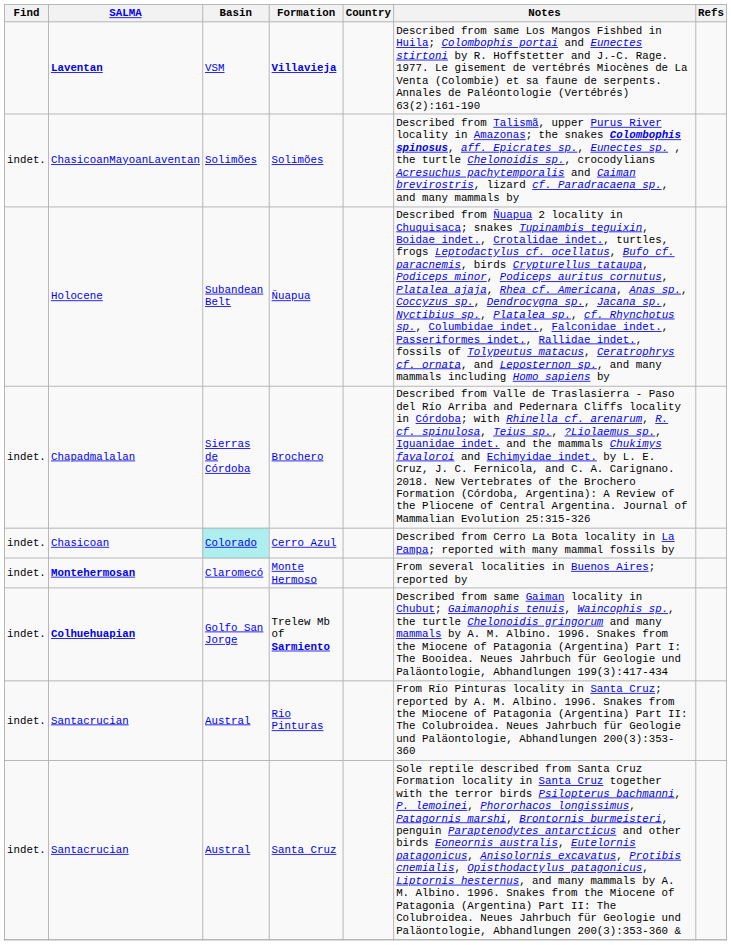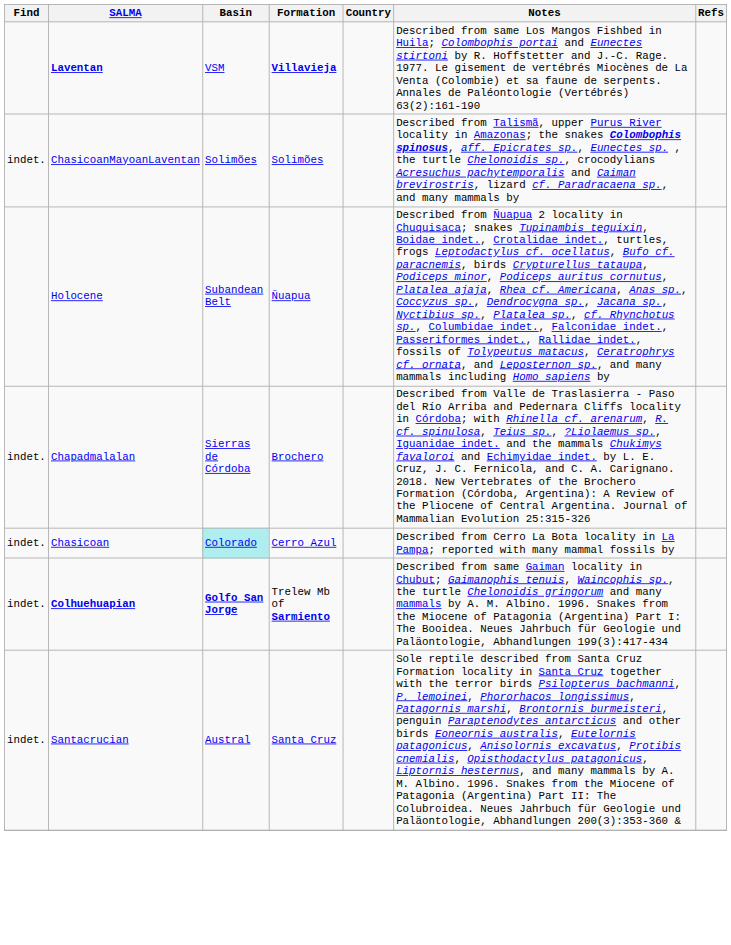 <table class="wikitable sortable mw-collapsible">
 <tr>
 <th>Find</th>
 <th><a href='#'>SALMA</a></th>
 <th>Basin</th>
 <th>Formation</th>
 <th>Country</th>
 <th>Notes</th>
 <th>Refs</th>
 </tr>
 <tr>
 <td></td>
 <td><strong><a href='#'>Laventan</a></strong></td>
 <td><a href='#'>VSM</a></td>
 <td><strong><a href='#'>Villavieja</a></strong></td>
 <td></td>
 <td>Described from same Los Mangos Fishbed in <a href='#'>Huila</a>; <em><a href='#'>Colombophis portai</a></em> and <em><a href='#'>Eunectes stirtoni</a></em> by R. Hoffstetter and J.-C. Rage. 1977. Le gisement de vertébrés Miocènes de La Venta (Colombie) et sa faune de serpents. Annales de Paléontologie (Vertébrés) 63(2):161-190</td>
 <td align="center"></td>
 </tr>
 <tr>
 <td>indet.</td>
 <td><a href='#'>Chasicoan</a><a href='#'>Mayoan</a><a href='#'>Laventan</a></td>
 <td><a href='#'>Solimões</a></td>
 <td><a href='#'>Solimões</a></td>
 <td></td>
 <td>Described from <a href='#'>Talismã</a>, upper <a href='#'>Purus River</a> locality in <a href='#'>Amazonas</a>; the snakes <strong><em><a href='#'>Colombophis spinosus</a></em></strong>, <em><a href='#'>aff. Epicrates sp.</a></em>, <em><a href='#'>Eunectes sp.</a></em> , the turtle <em><a href='#'>Chelonoidis sp.</a></em>, crocodylians <em><a href='#'>Acresuchus pachytemporalis</a></em> and <em><a href='#'>Caiman brevirostris</a></em>, lizard <em><a href='#'>cf. Paradracaena sp.</a></em>, and many mammals by </td>
 <td align="center"></td>
 </tr>
 <tr>
 <td></td>
 <td><a href='#'>Holocene</a></td>
 <td><a href='#'>Subandean Belt</a></td>
 <td><a href='#'>Ñuapua</a></td>
 <td></td>
 <td>Described from <a href='#'>Ñuapua</a> 2 locality in <a href='#'>Chuquisaca</a>; snakes <em><a href='#'>Tupinambis teguixin</a></em>,  <a href='#'>Boidae indet.</a>, <a href='#'>Crotalidae indet.</a>, turtles, frogs <em><a href='#'>Leptodactylus cf. ocellatus</a></em>, <em><a href='#'>Bufo cf. paracnemis</a></em>, birds <em><a href='#'>Crypturellus tataupa</a></em>, <em><a href='#'>Podiceps minor</a></em>, <em><a href='#'>Podiceps auritus cornutus</a></em>, <em><a href='#'>Platalea ajaja</a></em>, <em><a href='#'>Rhea cf. Americana</a></em>, <em><a href='#'>Anas sp.</a></em>, <em><a href='#'>Coccyzus sp.</a></em>, <em><a href='#'>Dendrocygna sp.</a></em>, <em><a href='#'>Jacana sp.</a></em>, <em><a href='#'>Nyctibius sp.</a></em>, <em><a href='#'>Platalea sp.</a></em>, <em><a href='#'>cf. Rhynchotus sp.</a></em>, <a href='#'>Columbidae indet.</a>, <a href='#'>Falconidae indet.</a>, <a href='#'>Passeriformes indet.</a>, <a href='#'>Rallidae indet.</a>, fossils of <em><a href='#'>Tolypeutus matacus</a></em>, <em><a href='#'>Ceratrophrys cf. ornata</a></em>, and <em><a href='#'>Leposternon sp.</a></em>, and many mammals including <em><a href='#'>Homo sapiens</a></em> by </td>
 <td align="center"></td>
 </tr>
 <tr>
 <td>indet.</td>
 <td><a href='#'>Chapadmalalan</a></td>
 <td><a href='#'>Sierras de Córdoba</a></td>
 <td><a href='#'>Brochero</a></td>
 <td></td>
 <td>Described from Valle de Traslasierra - Paso del Río Arriba and Pedernara Cliffs locality in <a href='#'>Córdoba</a>; with <em><a href='#'>Rhinella cf. arenarum</a></em>, <em><a href='#'>R. cf. spinulosa</a></em>, <em><a href='#'>Teius sp.</a></em>, <em><a href='#'>?Liolaemus sp.</a></em>, <a href='#'>Iguanidae indet.</a> and the mammals <em><a href='#'>Chukimys favaloroi</a></em> and <a href='#'>Echimyidae indet.</a> by L. E. Cruz, J. C. Fernicola, and C. A. Carignano. 2018. New Vertebrates of the Brochero Formation (Córdoba, Argentina): A Review of the Pliocene of Central Argentina. Journal of Mammalian Evolution 25:315-326</td>
 <td align="center"></td>
 </tr>
 <tr>
 <td>indet.</td>
 <td><a href='#'>Chasicoan</a></td>
 <td style="background: paleturquoise;"><a href='#'>Colorado</a></td>
 <td><a href='#'>Cerro Azul</a></td>
 <td></td>
 <td>Described from Cerro La Bota locality in <a href='#'>La Pampa</a>; reported with many mammal fossils by </td>
 <td align="center"></td>
 </tr>
 <tr>
 <td>indet.</td>
-<td><strong><a href='#'>Montehermosan</a></strong></td>
-<td><a href='#'>Claromecó</a></td>
-<td><a href='#'>Monte Hermoso</a></td>
-<td></td>
-<td>From several localities in <a href='#'>Buenos Aires</a>; reported by </td>
-<td align="center"></td>
-</tr>
-<tr>
-<td>indet.</td>
 <td><strong><a href='#'>Colhuehuapian</a></strong></td>
-<td><a href='#'>Golfo San Jorge</a></td>
+<td><strong><a href='#'>Golfo San Jorge</a></strong></td>
 <td>Trelew Mb of <strong><a href='#'>Sarmiento</a></strong></td>
 <td></td>
 <td>Described from same <a href='#'>Gaiman</a> locality in <a href='#'>Chubut</a>; <em><a href='#'>Gaimanophis tenuis</a></em>, <em><a href='#'>Waincophis sp.</a></em>, the turtle <em><a href='#'>Chelonoidis gringorum</a></em> and many <a href='#'>mammals</a> by A. M. Albino. 1996. Snakes from the Miocene of Patagonia (Argentina) Part I: The Booidea. Neues Jahrbuch für Geologie und Paläontologie, Abhandlungen 199(3):417-434</td>
-<td align="center"></td>
-</tr>
-<tr>
-<td>indet.</td>
-<td><a href='#'>Santacrucian</a></td>
-<td><a href='#'>Austral</a></td>
-<td><a href='#'>Rio Pinturas</a></td>
-<td></td>
-<td>From Río Pinturas locality in <a href='#'>Santa Cruz</a>; reported by A. M. Albino. 1996. Snakes from the Miocene of Patagonia (Argentina) Part II: The Colubroidea. Neues Jahrbuch für Geologie und Paläontologie, Abhandlungen 200(3):353-360</td>
 <td align="center"></td>
 </tr>
 <tr>
 <td>indet.</td>
 <td><a href='#'>Santacrucian</a></td>
 <td><a href='#'>Austral</a></td>
 <td><a href='#'>Santa Cruz</a></td>
 <td></td>
 <td>Sole reptile described from Santa Cruz Formation locality in <a href='#'>Santa Cruz</a> together with the terror birds <em><a href='#'>Psilopterus bachmanni</a></em>, <em><a href='#'>P. lemoinei</a></em>, <em><a href='#'>Phororhacos longissimus</a></em>, <em><a href='#'>Patagornis marshi</a></em>, <em><a href='#'>Brontornis burmeisteri</a></em>, penguin <em><a href='#'>Paraptenodytes antarcticus</a></em> and other birds <em><a href='#'>Eoneornis australis</a></em>, <em><a href='#'>Eutelornis patagonicus</a></em>, <em><a href='#'>Anisolornis excavatus</a></em>, <em><a href='#'>Protibis cnemialis</a></em>, <em><a href='#'>Opisthodactylus patagonicus</a></em>, <em><a href='#'>Liptornis hesternus</a></em>, and many mammals by A. M. Albino. 1996. Snakes from the Miocene of Patagonia (Argentina) Part II: The Colubroidea. Neues Jahrbuch für Geologie und Paläontologie, Abhandlungen 200(3):353-360 & </td>
 <td align="center"></td>
 </tr>
 <tr>
 </tr>
 </table>
